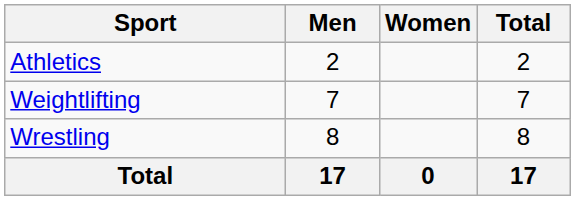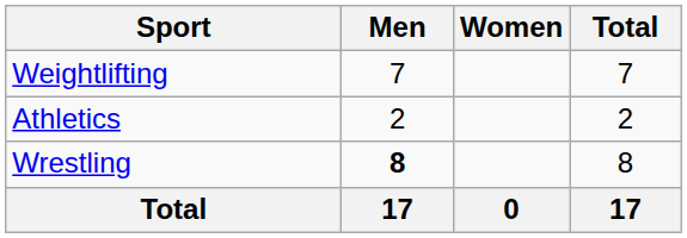 <table class="wikitable sortable" style="text-align:center;">
 <tr>
 <th width=180>Sport</th>
 <th width=55>Men</th>
 <th width=55>Women</th>
 <th width=55>Total</th>
 </tr>
 <tr>
+<td align=left><a href='#'>Weightlifting</a></td>
+<td>7</td>
+<td></td>
+<td>7</td>
+</tr>
+<tr>
 <td align=left><a href='#'>Athletics</a></td>
 <td>2</td>
 <td></td>
 <td>2</td>
 </tr>
 <tr>
-<td align=left><a href='#'>Weightlifting</a></td>
-<td>7</td>
-<td></td>
-<td>7</td>
-</tr>
-<tr>
 <td align=left><a href='#'>Wrestling</a></td>
-<td>8</td>
+<td><strong>8</strong></td>
 <td></td>
 <td>8</td>
 </tr>
 <tr class="sortbottom">
 <th>Total</th>
 <th>17</th>
 <th>0</th>
 <th>17</th>
 </tr>
 </table>
